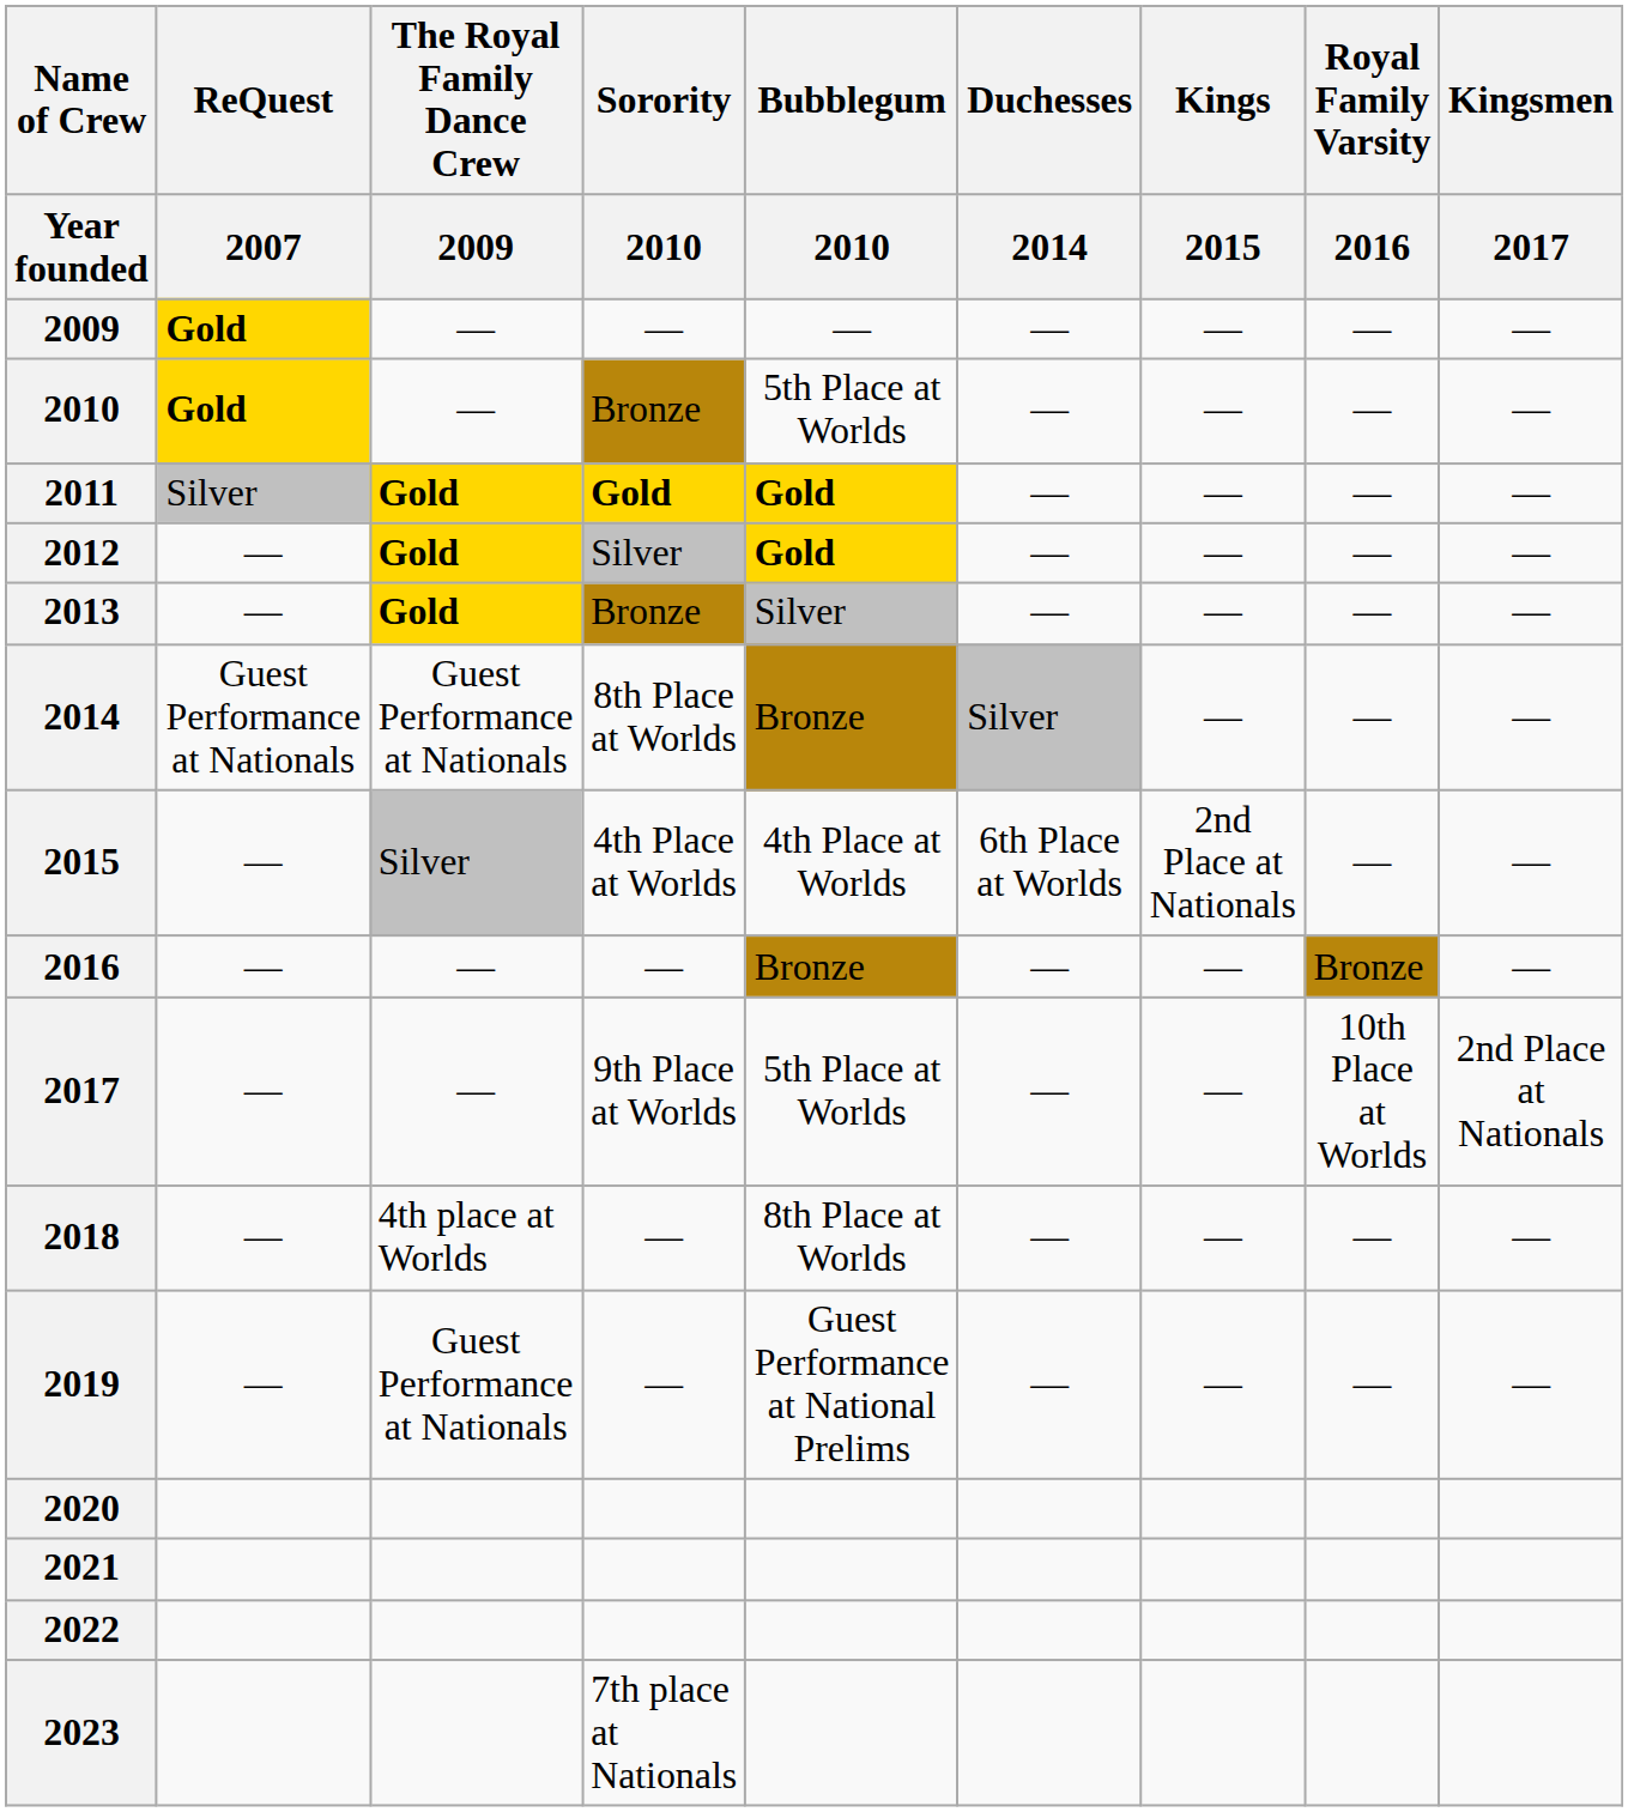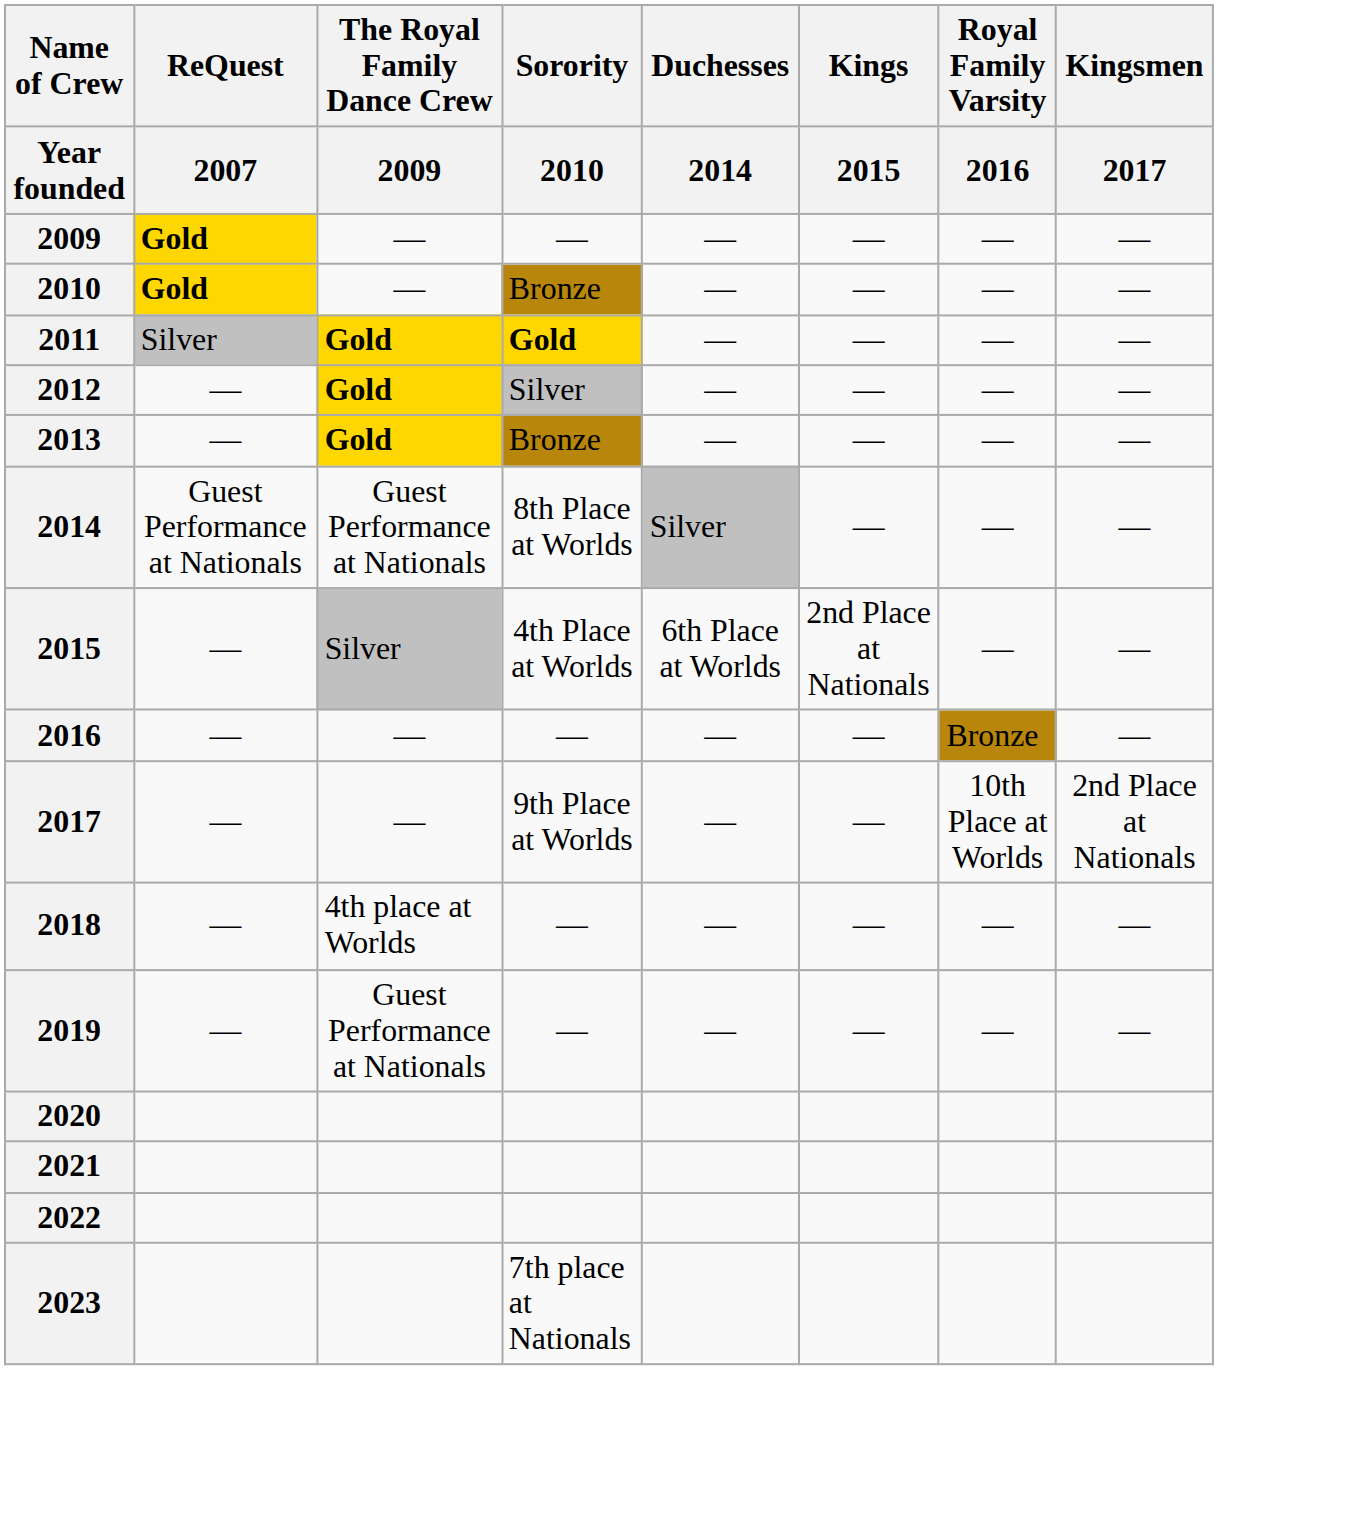 <table class="wikitable">
 <tr>
 <th>Name of Crew</th>
 <th>ReQuest</th>
 <th>The Royal Family Dance Crew</th>
 <th>Sorority</th>
-<th>Bubblegum</th>
 <th>Duchesses</th>
 <th>Kings</th>
 <th>Royal Family<br>Varsity</th>
 <th>Kingsmen</th>
 </tr>
 <tr>
 <th>Year founded</th>
 <th>2007</th>
 <th>2009</th>
-<th>2010</th>
 <th>2010</th>
 <th>2014</th>
 <th>2015</th>
 <th>2016</th>
 <th>2017</th>
 </tr>
 <tr>
 <th>2009</th>
 <td bgcolor="gold"><strong>Gold</strong></td>
 <td align="center">—</td>
 <td align="center">—</td>
 <td align="center">—</td>
 <td align="center">—</td>
 <td align="center">—</td>
 <td align="center">—</td>
-<td align="center">—</td>
 </tr>
 <tr>
 <th>2010</th>
 <td bgcolor="gold"><strong>Gold</strong></td>
 <td align="center">—</td>
 <td bgcolor="DarkGoldenrod">Bronze</td>
-<td align="center">5th Place at Worlds</td>
 <td align="center">—</td>
 <td align="center">—</td>
 <td align="center">—</td>
 <td align="center">—</td>
 </tr>
 <tr>
 <th>2011</th>
 <td bgcolor="silver">Silver</td>
-<td bgcolor="gold"><strong>Gold</strong></td>
 <td bgcolor="gold"><strong>Gold</strong></td>
 <td bgcolor="gold"><strong>Gold</strong></td>
 <td align="center">—</td>
 <td align="center">—</td>
 <td align="center">—</td>
 <td align="center">—</td>
 </tr>
 <tr>
 <th>2012</th>
 <td align="center">—</td>
 <td bgcolor="gold"><strong>Gold</strong></td>
 <td bgcolor="silver">Silver</td>
-<td bgcolor="gold"><strong>Gold</strong></td>
 <td align="center">—</td>
 <td align="center">—</td>
 <td align="center">—</td>
 <td align="center">—</td>
 </tr>
 <tr>
 <th>2013</th>
 <td align="center">—</td>
 <td bgcolor="gold"><strong>Gold</strong></td>
 <td bgcolor="DarkGoldenrod">Bronze</td>
-<td bgcolor="silver">Silver</td>
 <td align="center">—</td>
 <td align="center">—</td>
 <td align="center">—</td>
 <td align="center">—</td>
 </tr>
 <tr>
 <th>2014</th>
 <td align="center">Guest Performance at Nationals</td>
 <td align="center">Guest Performance at Nationals</td>
 <td align="center">8th Place at Worlds</td>
-<td bgcolor="DarkGoldenrod">Bronze</td>
 <td bgcolor="silver">Silver</td>
 <td align="center">—</td>
 <td align="center">—</td>
 <td align="center">—</td>
 </tr>
 <tr>
 <th>2015</th>
 <td align="center">—</td>
 <td bgcolor="silver">Silver</td>
-<td align="center">4th Place at Worlds</td>
 <td align="center">4th Place at Worlds</td>
 <td align="center">6th Place at Worlds</td>
 <td align="center">2nd Place at Nationals</td>
 <td align="center">—</td>
 <td align="center">—</td>
 </tr>
 <tr>
 <th>2016</th>
 <td align="center">—</td>
 <td align="center">—</td>
 <td align="center">—</td>
-<td bgcolor="DarkGoldenrod">Bronze</td>
 <td align="center">—</td>
 <td align="center">—</td>
 <td bgcolor="DarkGoldenrod">Bronze</td>
 <td align="center">—</td>
 </tr>
 <tr>
 <th>2017</th>
 <td align="center">—</td>
 <td align="center">—</td>
 <td align="center">9th Place at Worlds</td>
-<td align="center">5th Place at Worlds</td>
 <td align="center">—</td>
 <td align="center">—</td>
 <td align="center">10th Place at Worlds</td>
 <td align="center">2nd Place at Nationals</td>
 </tr>
 <tr>
 <th>2018</th>
 <td align="center">—</td>
 <td aligen="center">4th place at Worlds</td>
 <td align="center">—</td>
-<td align="center">8th Place at Worlds</td>
 <td align="center">—</td>
 <td align="center">—</td>
 <td align="center">—</td>
 <td align="center">—</td>
 </tr>
 <tr>
 <th>2019</th>
 <td align="center">—</td>
 <td align="center">Guest Performance at Nationals</td>
 <td align="center">—</td>
-<td align="center">Guest Performance at National Prelims</td>
 <td align="center">—</td>
 <td align="center">—</td>
 <td align="center">—</td>
 <td align="center">—</td>
 </tr>
 <tr>
 <th>2020</th>
-<td></td>
 <td></td>
 <td></td>
 <td></td>
 <td></td>
 <td></td>
 <td></td>
 <td></td>
 </tr>
 <tr>
 <th>2021</th>
 <td></td>
 <td></td>
 <td></td>
 <td></td>
 <td></td>
 <td></td>
 <td></td>
-<td></td>
 </tr>
 <tr>
 <th>2022</th>
-<td></td>
 <td></td>
 <td></td>
 <td></td>
 <td></td>
 <td></td>
 <td></td>
 <td></td>
 </tr>
 <tr>
 <th>2023</th>
 <td></td>
 <td></td>
 <td>7th place at Nationals</td>
 <td></td>
 <td></td>
 <td></td>
 <td></td>
-<td></td>
 </tr>
 </table>
